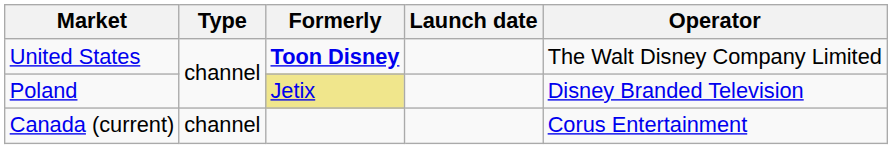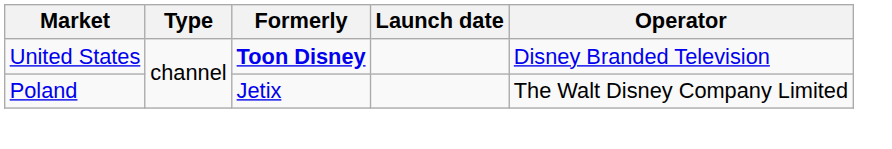 <table class="wikitable sortable">
 <tr>
 <th>Market</th>
 <th>Type</th>
 <th>Formerly</th>
 <th>Launch date</th>
 <th>Operator</th>
 </tr>
 <tr>
 <td><a href='#'>United States</a></td>
 <td rowspan="2">channel</td>
 <td><strong><a href='#'>Toon Disney</a></strong></td>
 <td></td>
-<td>The Walt Disney Company Limited</td>
+<td><a href='#'>Disney Branded Television</a></td>
 </tr>
 <tr>
 <td><a href='#'>Poland</a></td>
-<td style="background: khaki;"><a href='#'>Jetix</a></td>
+<td><a href='#'>Jetix</a></td>
 <td></td>
-<td><a href='#'>Disney Branded Television</a></td>
-</tr>
-<tr>
-<td><a href='#'>Canada</a> (current)</td>
-<td>channel</td>
-<td></td>
-<td></td>
-<td><a href='#'>Corus Entertainment</a></td>
+<td>The Walt Disney Company Limited</td>
 </tr>
 </table>
